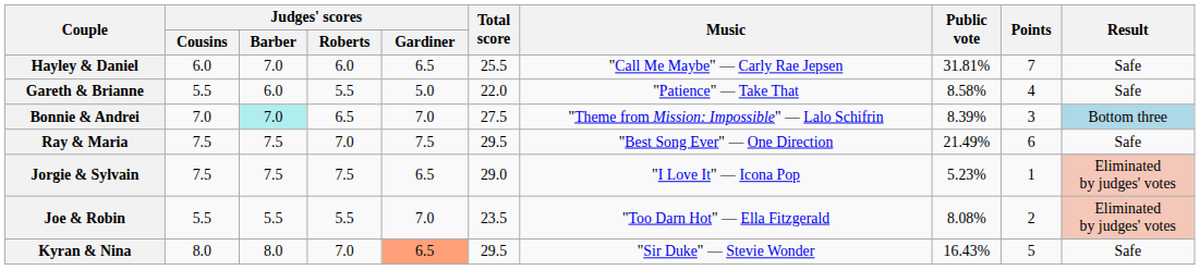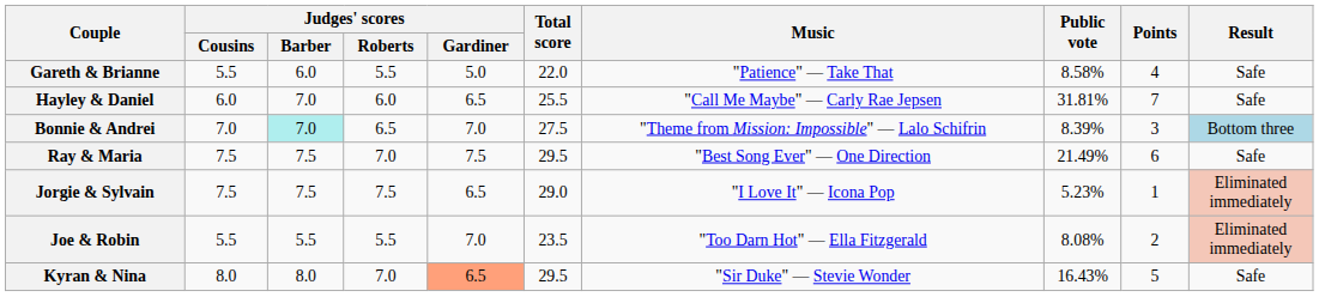 <table class="wikitable sortable" style="text-align:center; font-size:90%; width: 90%">
 <tr>
 <th scope="col" rowspan=2>Couple</th>
 <th scope="col" colspan=4 class="unsortable">Judges' scores</th>
 <th scope="col" rowspan=2>Total<br>score</th>
 <th scope="col" rowspan=2 class="unsortable">Music</th>
 <th scope="col" rowspan=2>Public<br>vote</th>
 <th scope="col" rowspan=2 class="unsortable">Points</th>
 <th scope="col" rowspan=2 class="unsortable">Result</th>
 </tr>
 <tr>
 <th class="unsortable">Cousins</th>
 <th class="unsortable">Barber</th>
 <th class="unsortable">Roberts</th>
 <th class="unsortable">Gardiner</th>
 </tr>
 <tr>
+<th scope="row">Gareth & Brianne</th>
+<td>5.5</td>
+<td>6.0</td>
+<td>5.5</td>
+<td>5.0</td>
+<td>22.0</td>
+<td>"<a href='#'>Patience</a>" — <a href='#'>Take That</a></td>
+<td>8.58%</td>
+<td>4</td>
+<td>Safe</td>
+</tr>
+<tr>
 <th scope="row">Hayley & Daniel</th>
 <td>6.0</td>
 <td>7.0</td>
 <td>6.0</td>
 <td>6.5</td>
 <td>25.5</td>
 <td>"<a href='#'>Call Me Maybe</a>" — <a href='#'>Carly Rae Jepsen</a></td>
 <td>31.81%</td>
 <td>7</td>
-<td>Safe</td>
-</tr>
-<tr>
-<th scope="row">Gareth & Brianne</th>
-<td>5.5</td>
-<td>6.0</td>
-<td>5.5</td>
-<td>5.0</td>
-<td>22.0</td>
-<td>"<a href='#'>Patience</a>" — <a href='#'>Take That</a></td>
-<td>8.58%</td>
-<td>4</td>
 <td>Safe</td>
 </tr>
 <tr>
 <th scope="row">Bonnie & Andrei</th>
 <td>7.0</td>
 <td style="background: paleturquoise;">7.0</td>
 <td>6.5</td>
 <td>7.0</td>
 <td>27.5</td>
 <td>"<a href='#'>Theme from <em>Mission: Impossible</em></a>" — <a href='#'>Lalo Schifrin</a></td>
 <td>8.39%</td>
 <td>3</td>
 <td bgcolor="lightblue">Bottom three</td>
 </tr>
 <tr>
 <th scope="row">Ray & Maria</th>
 <td>7.5</td>
 <td>7.5</td>
 <td>7.0</td>
 <td>7.5</td>
 <td>29.5</td>
 <td>"<a href='#'>Best Song Ever</a>" — <a href='#'>One Direction</a></td>
 <td>21.49%</td>
 <td>6</td>
 <td>Safe</td>
 </tr>
 <tr>
 <th scope="row">Jorgie & Sylvain</th>
 <td>7.5</td>
 <td>7.5</td>
 <td>7.5</td>
 <td>6.5</td>
 <td>29.0</td>
 <td>"<a href='#'>I Love It</a>" — <a href='#'>Icona Pop</a></td>
 <td>5.23%</td>
 <td>1</td>
-<td bgcolor="f4c7b8">Eliminated<br>by judges' votes</td>
+<td bgcolor="f4c7b8">Eliminated<br>immediately</td>
 </tr>
 <tr>
 <th scope="row">Joe & Robin</th>
 <td>5.5</td>
 <td>5.5</td>
 <td>5.5</td>
 <td>7.0</td>
 <td>23.5</td>
 <td>"<a href='#'>Too Darn Hot</a>" — <a href='#'>Ella Fitzgerald</a></td>
 <td>8.08%</td>
 <td>2</td>
-<td bgcolor="f4c7b8">Eliminated<br>by judges' votes</td>
+<td bgcolor="f4c7b8">Eliminated<br>immediately</td>
 </tr>
 <tr>
 <th scope="row">Kyran & Nina</th>
 <td>8.0</td>
 <td>8.0</td>
 <td>7.0</td>
 <td style="background: lightsalmon;">6.5</td>
 <td>29.5</td>
 <td>"<a href='#'>Sir Duke</a>" — <a href='#'>Stevie Wonder</a></td>
 <td>16.43%</td>
 <td>5</td>
 <td>Safe</td>
 </tr>
 </table>
